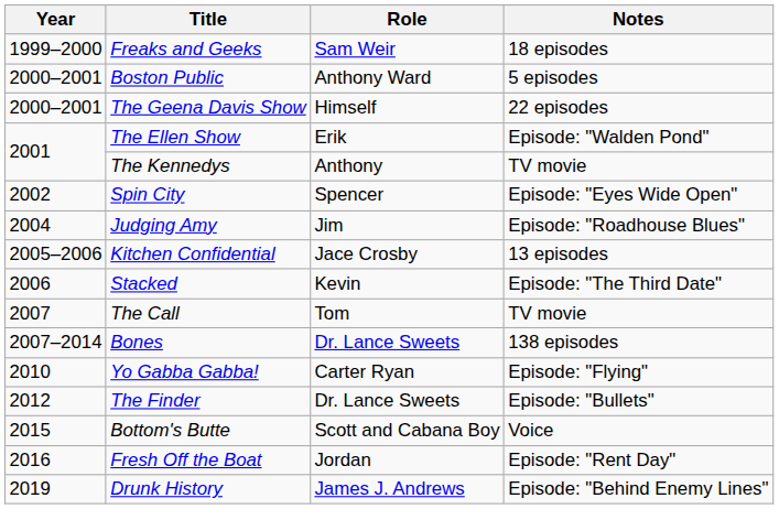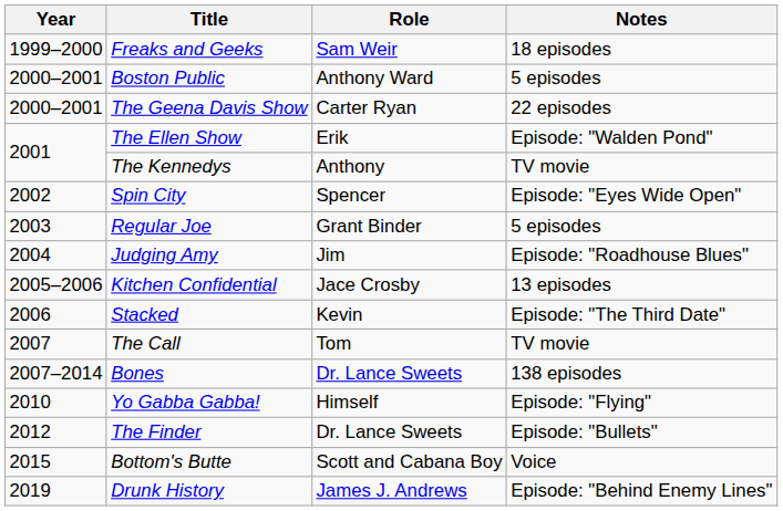 <table class="wikitable">
 <tr>
 <th>Year</th>
 <th>Title</th>
 <th>Role</th>
 <th>Notes</th>
 </tr>
 <tr>
 <td>1999–2000</td>
 <td><em><a href='#'>Freaks and Geeks</a></em></td>
 <td><a href='#'>Sam Weir</a></td>
 <td>18 episodes</td>
 </tr>
 <tr>
 <td>2000–2001</td>
 <td><em><a href='#'>Boston Public</a></em></td>
 <td>Anthony Ward</td>
 <td>5 episodes</td>
 </tr>
 <tr>
 <td>2000–2001</td>
 <td><em><a href='#'>The Geena Davis Show</a></em></td>
-<td>Himself</td>
+<td>Carter Ryan</td>
 <td>22 episodes</td>
 </tr>
 <tr>
 <td rowspan=2>2001</td>
 <td><em><a href='#'>The Ellen Show</a></em></td>
 <td>Erik</td>
 <td>Episode: "Walden Pond"</td>
 </tr>
 <tr>
 <td><em>The Kennedys</em></td>
 <td>Anthony</td>
 <td>TV movie</td>
 </tr>
 <tr>
 <td>2002</td>
 <td><em><a href='#'>Spin City</a></em></td>
 <td>Spencer</td>
 <td>Episode: "Eyes Wide Open"</td>
+</tr>
+<tr>
+<td>2003</td>
+<td><em><a href='#'>Regular Joe</a></em></td>
+<td>Grant Binder</td>
+<td>5 episodes</td>
 </tr>
 <tr>
 <td>2004</td>
 <td><em><a href='#'>Judging Amy</a></em></td>
 <td>Jim</td>
 <td>Episode: "Roadhouse Blues"</td>
 </tr>
 <tr>
 <td>2005–2006</td>
 <td><em><a href='#'>Kitchen Confidential</a></em></td>
 <td>Jace Crosby</td>
 <td>13 episodes</td>
 </tr>
 <tr>
 <td>2006</td>
 <td><em><a href='#'>Stacked</a></em></td>
 <td>Kevin</td>
 <td>Episode: "The Third Date"</td>
 </tr>
 <tr>
 <td>2007</td>
 <td><em>The Call</em></td>
 <td>Tom</td>
 <td>TV movie</td>
 </tr>
 <tr>
 <td>2007–2014</td>
 <td><em><a href='#'>Bones</a></em></td>
 <td><a href='#'>Dr. Lance Sweets</a></td>
 <td>138 episodes</td>
 </tr>
 <tr>
 <td>2010</td>
 <td><em><a href='#'>Yo Gabba Gabba!</a></em></td>
-<td>Carter Ryan</td>
+<td>Himself</td>
 <td>Episode: "Flying"</td>
 </tr>
 <tr>
 <td>2012</td>
 <td><em><a href='#'>The Finder</a></em></td>
 <td>Dr. Lance Sweets</td>
 <td>Episode: "Bullets"</td>
 </tr>
 <tr>
 <td>2015</td>
 <td><em>Bottom's Butte</em></td>
 <td>Scott and Cabana Boy</td>
 <td>Voice</td>
 </tr>
 <tr>
-<td>2016</td>
-<td><em><a href='#'>Fresh Off the Boat</a></em></td>
-<td>Jordan</td>
-<td>Episode: "Rent Day"</td>
-</tr>
-<tr>
 <td>2019</td>
 <td><em><a href='#'>Drunk History</a></em></td>
 <td><a href='#'>James J. Andrews</a></td>
 <td>Episode: "Behind Enemy Lines"</td>
 </tr>
 </table>
